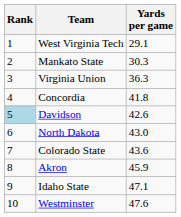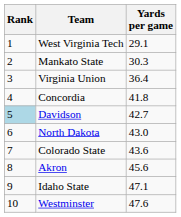 <table class="wikitable sortable">
 <tr>
 <th>Rank</th>
 <th>Team</th>
 <th>Yards<br>per game</th>
 </tr>
 <tr>
 <td>1</td>
 <td>West Virginia Tech</td>
 <td>29.1</td>
 </tr>
 <tr>
 <td>2</td>
 <td>Mankato State</td>
 <td>30.3</td>
 </tr>
 <tr>
 <td>3</td>
 <td>Virginia Union</td>
-<td>36.3</td>
+<td>36.4</td>
 </tr>
 <tr>
 <td>4</td>
 <td>Concordia</td>
 <td>41.8</td>
 </tr>
 <tr>
 <td style="background: lightblue;">5</td>
 <td><a href='#'>Davidson</a></td>
-<td>42.6</td>
+<td>42.7</td>
 </tr>
 <tr>
 <td>6</td>
 <td><a href='#'>North Dakota</a></td>
 <td>43.0</td>
 </tr>
 <tr>
 <td>7</td>
 <td>Colorado State</td>
 <td>43.6</td>
 </tr>
 <tr>
 <td>8</td>
 <td><a href='#'>Akron</a></td>
-<td>45.9</td>
+<td>45.6</td>
 </tr>
 <tr>
 <td>9</td>
 <td>Idaho State</td>
 <td>47.1</td>
 </tr>
 <tr>
 <td>10</td>
 <td><a href='#'>Westminster</a></td>
 <td>47.6</td>
 </tr>
 </table>
